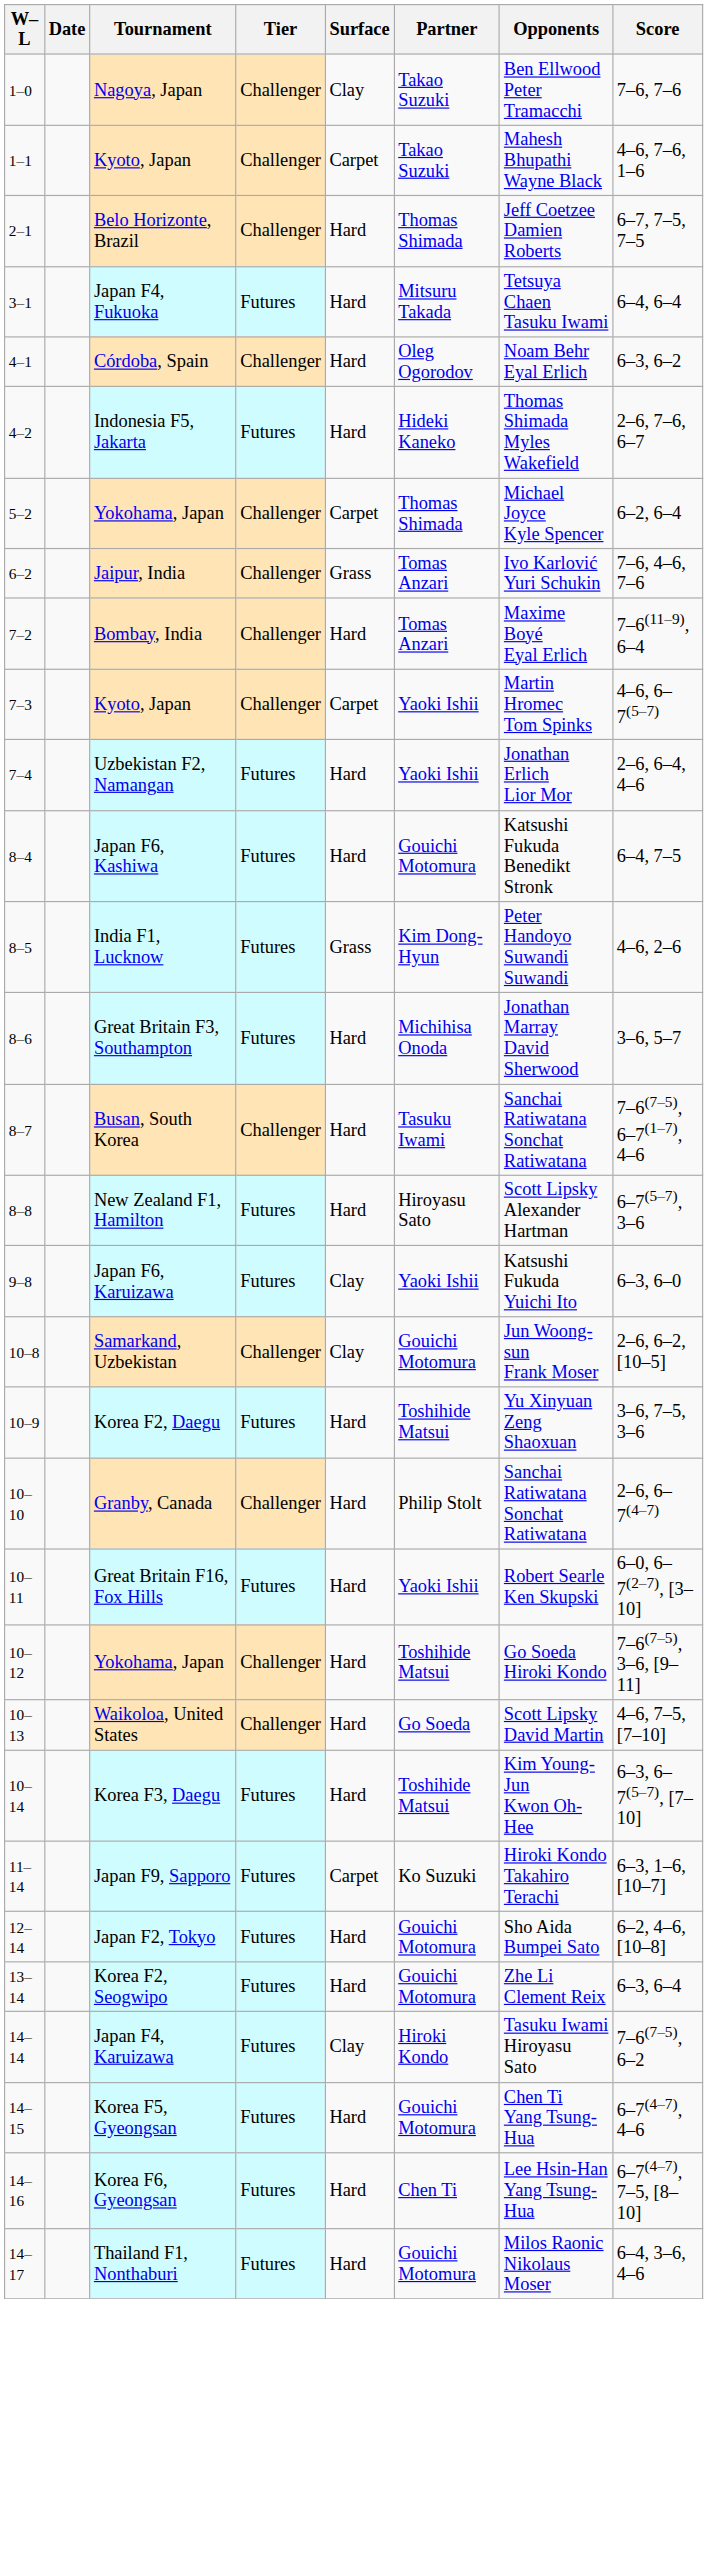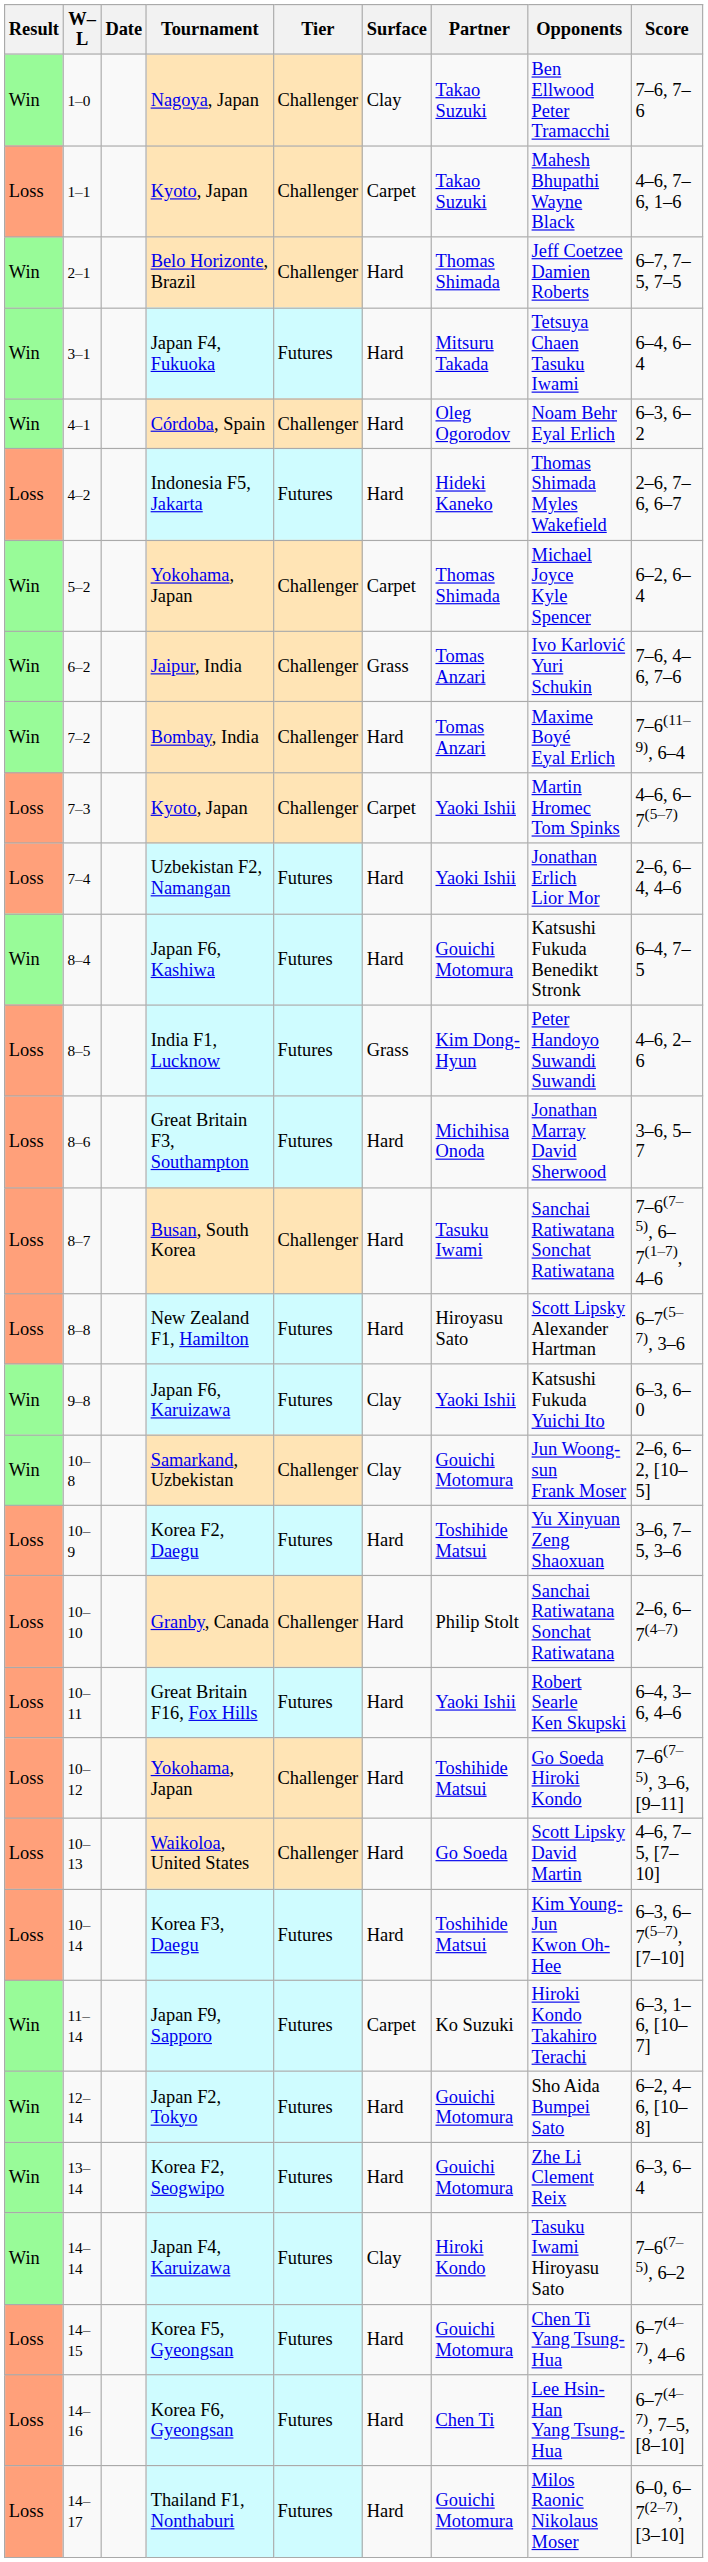 <table class="sortable wikitable">
 <tr>
+<th>Result</th>
 <th class="unsortable">W–L</th>
 <th>Date</th>
 <th>Tournament</th>
 <th>Tier</th>
 <th>Surface</th>
 <th>Partner</th>
 <th>Opponents</th>
 <th class="unsortable">Score</th>
 </tr>
 <tr>
+<td bgcolor=98FB98>Win</td>
 <td><small>1–0</small></td>
 <td></td>
 <td style="background:moccasin;"><a href='#'>Nagoya</a>, Japan</td>
 <td style="background:moccasin;">Challenger</td>
 <td>Clay</td>
 <td> <a href='#'>Takao Suzuki</a></td>
 <td> <a href='#'>Ben Ellwood</a> <br>  <a href='#'>Peter Tramacchi</a></td>
 <td>7–6, 7–6</td>
 </tr>
 <tr>
+<td bgcolor=FFA07A>Loss</td>
 <td><small>1–1</small></td>
 <td></td>
 <td style="background:moccasin;"><a href='#'>Kyoto</a>, Japan</td>
 <td style="background:moccasin;">Challenger</td>
 <td>Carpet</td>
 <td> <a href='#'>Takao Suzuki</a></td>
 <td> <a href='#'>Mahesh Bhupathi</a> <br>  <a href='#'>Wayne Black</a></td>
 <td>4–6, 7–6, 1–6</td>
 </tr>
 <tr>
+<td bgcolor=98FB98>Win</td>
 <td><small>2–1</small></td>
 <td></td>
 <td style="background:moccasin;"><a href='#'>Belo Horizonte</a>, Brazil</td>
 <td style="background:moccasin;">Challenger</td>
 <td>Hard</td>
 <td> <a href='#'>Thomas Shimada</a></td>
 <td> <a href='#'>Jeff Coetzee</a> <br>  <a href='#'>Damien Roberts</a></td>
 <td>6–7, 7–5, 7–5</td>
 </tr>
 <tr>
+<td bgcolor=98FB98>Win</td>
 <td><small>3–1</small></td>
 <td></td>
 <td style="background:#cffcff;">Japan F4, <a href='#'>Fukuoka</a></td>
 <td style="background:#cffcff;">Futures</td>
 <td>Hard</td>
 <td> <a href='#'>Mitsuru Takada</a></td>
 <td> <a href='#'>Tetsuya Chaen</a> <br>  <a href='#'>Tasuku Iwami</a></td>
 <td>6–4, 6–4</td>
 </tr>
 <tr>
+<td bgcolor=98FB98>Win</td>
 <td><small>4–1</small></td>
 <td></td>
 <td style="background:moccasin;"><a href='#'>Córdoba</a>, Spain</td>
 <td style="background:moccasin;">Challenger</td>
 <td>Hard</td>
 <td> <a href='#'>Oleg Ogorodov</a></td>
 <td> <a href='#'>Noam Behr</a> <br>  <a href='#'>Eyal Erlich</a></td>
 <td>6–3, 6–2</td>
 </tr>
 <tr>
+<td bgcolor=FFA07A>Loss</td>
 <td><small>4–2</small></td>
 <td></td>
 <td style="background:#cffcff;">Indonesia F5, <a href='#'>Jakarta</a></td>
 <td style="background:#cffcff;">Futures</td>
 <td>Hard</td>
 <td> <a href='#'>Hideki Kaneko</a></td>
 <td> <a href='#'>Thomas Shimada</a> <br>  <a href='#'>Myles Wakefield</a></td>
 <td>2–6, 7–6, 6–7</td>
 </tr>
 <tr>
+<td bgcolor=98FB98>Win</td>
 <td><small>5–2</small></td>
 <td></td>
 <td style="background:moccasin;"><a href='#'>Yokohama</a>, Japan</td>
 <td style="background:moccasin;">Challenger</td>
 <td>Carpet</td>
 <td> <a href='#'>Thomas Shimada</a></td>
 <td> <a href='#'>Michael Joyce</a> <br>  <a href='#'>Kyle Spencer</a></td>
 <td>6–2, 6–4</td>
 </tr>
 <tr>
+<td bgcolor=98FB98>Win</td>
 <td><small>6–2</small></td>
 <td></td>
 <td style="background:moccasin;"><a href='#'>Jaipur</a>, India</td>
 <td style="background:moccasin;">Challenger</td>
 <td>Grass</td>
 <td> <a href='#'>Tomas Anzari</a></td>
 <td> <a href='#'>Ivo Karlović</a> <br>  <a href='#'>Yuri Schukin</a></td>
 <td>7–6, 4–6, 7–6</td>
 </tr>
 <tr>
+<td bgcolor=98FB98>Win</td>
 <td><small>7–2</small></td>
 <td></td>
 <td style="background:moccasin;"><a href='#'>Bombay</a>, India</td>
 <td style="background:moccasin;">Challenger</td>
 <td>Hard</td>
 <td> <a href='#'>Tomas Anzari</a></td>
 <td> <a href='#'>Maxime Boyé</a> <br>  <a href='#'>Eyal Erlich</a></td>
 <td>7–6<sup>(11–9)</sup>, 6–4</td>
 </tr>
 <tr>
+<td bgcolor=FFA07A>Loss</td>
 <td><small>7–3</small></td>
 <td></td>
 <td style="background:moccasin;"><a href='#'>Kyoto</a>, Japan</td>
 <td style="background:moccasin;">Challenger</td>
 <td>Carpet</td>
 <td> <a href='#'>Yaoki Ishii</a></td>
 <td> <a href='#'>Martin Hromec</a> <br>  <a href='#'>Tom Spinks</a></td>
 <td>4–6, 6–7<sup>(5–7)</sup></td>
 </tr>
 <tr>
+<td bgcolor=FFA07A>Loss</td>
 <td><small>7–4</small></td>
 <td></td>
 <td style="background:#cffcff;">Uzbekistan F2, <a href='#'>Namangan</a></td>
 <td style="background:#cffcff;">Futures</td>
 <td>Hard</td>
 <td> <a href='#'>Yaoki Ishii</a></td>
 <td> <a href='#'>Jonathan Erlich</a> <br>  <a href='#'>Lior Mor</a></td>
 <td>2–6, 6–4, 4–6</td>
 </tr>
 <tr>
+<td bgcolor=98FB98>Win</td>
 <td><small>8–4</small></td>
 <td></td>
 <td style="background:#cffcff;">Japan F6, <a href='#'>Kashiwa</a></td>
 <td style="background:#cffcff;">Futures</td>
 <td>Hard</td>
 <td> <a href='#'>Gouichi Motomura</a></td>
 <td> Katsushi Fukuda <br>  Benedikt Stronk</td>
 <td>6–4, 7–5</td>
 </tr>
 <tr>
+<td bgcolor=FFA07A>Loss</td>
 <td><small>8–5</small></td>
 <td></td>
 <td style="background:#cffcff;">India F1, <a href='#'>Lucknow</a></td>
 <td style="background:#cffcff;">Futures</td>
 <td>Grass</td>
 <td> <a href='#'>Kim Dong-Hyun</a></td>
 <td> <a href='#'>Peter Handoyo</a> <br>  <a href='#'>Suwandi Suwandi</a></td>
 <td>4–6, 2–6</td>
 </tr>
 <tr>
+<td bgcolor=FFA07A>Loss</td>
 <td><small>8–6</small></td>
 <td></td>
 <td style="background:#cffcff;">Great Britain F3, <a href='#'>Southampton</a></td>
 <td style="background:#cffcff;">Futures</td>
 <td>Hard</td>
 <td> <a href='#'>Michihisa Onoda</a></td>
 <td> <a href='#'>Jonathan Marray</a> <br>  <a href='#'>David Sherwood</a></td>
 <td>3–6, 5–7</td>
 </tr>
 <tr>
+<td bgcolor=FFA07A>Loss</td>
 <td><small>8–7</small></td>
 <td></td>
 <td style="background:moccasin;"><a href='#'>Busan</a>, South Korea</td>
 <td style="background:moccasin;">Challenger</td>
 <td>Hard</td>
 <td> <a href='#'>Tasuku Iwami</a></td>
 <td> <a href='#'>Sanchai Ratiwatana</a> <br>  <a href='#'>Sonchat Ratiwatana</a></td>
 <td>7–6<sup>(7–5)</sup>, 6–7<sup>(1–7)</sup>, 4–6</td>
 </tr>
 <tr>
+<td bgcolor=FFA07A>Loss</td>
 <td><small>8–8</small></td>
 <td></td>
 <td style="background:#cffcff;">New Zealand F1, <a href='#'>Hamilton</a></td>
 <td style="background:#cffcff;">Futures</td>
 <td>Hard</td>
 <td> Hiroyasu Sato</td>
 <td> <a href='#'>Scott Lipsky</a> <br>  Alexander Hartman</td>
 <td>6–7<sup>(5–7)</sup>, 3–6</td>
 </tr>
 <tr>
+<td bgcolor=98FB98>Win</td>
 <td><small>9–8</small></td>
 <td></td>
 <td style="background:#cffcff;">Japan F6, <a href='#'>Karuizawa</a></td>
 <td style="background:#cffcff;">Futures</td>
 <td>Clay</td>
 <td> <a href='#'>Yaoki Ishii</a></td>
 <td> Katsushi Fukuda <br>  <a href='#'>Yuichi Ito</a></td>
 <td>6–3, 6–0</td>
 </tr>
 <tr>
+<td bgcolor=98FB98>Win</td>
 <td><small>10–8</small></td>
 <td></td>
 <td style="background:moccasin;"><a href='#'>Samarkand</a>, Uzbekistan</td>
 <td style="background:moccasin;">Challenger</td>
 <td>Clay</td>
 <td> <a href='#'>Gouichi Motomura</a></td>
 <td> <a href='#'>Jun Woong-sun</a> <br>  <a href='#'>Frank Moser</a></td>
 <td>2–6, 6–2, [10–5]</td>
 </tr>
 <tr>
+<td bgcolor=FFA07A>Loss</td>
 <td><small>10–9</small></td>
 <td></td>
 <td style="background:#cffcff;">Korea F2, <a href='#'>Daegu</a></td>
 <td style="background:#cffcff;">Futures</td>
 <td>Hard</td>
 <td> <a href='#'>Toshihide Matsui</a></td>
 <td> <a href='#'>Yu Xinyuan</a> <br>  <a href='#'>Zeng Shaoxuan</a></td>
 <td>3–6, 7–5, 3–6</td>
 </tr>
 <tr>
+<td bgcolor=FFA07A>Loss</td>
 <td><small>10–10</small></td>
 <td></td>
 <td style="background:moccasin;"><a href='#'>Granby</a>, Canada</td>
 <td style="background:moccasin;">Challenger</td>
 <td>Hard</td>
 <td> Philip Stolt</td>
 <td> <a href='#'>Sanchai Ratiwatana</a> <br>  <a href='#'>Sonchat Ratiwatana</a></td>
 <td>2–6, 6–7<sup>(4–7)</sup></td>
 </tr>
 <tr>
+<td bgcolor=FFA07A>Loss</td>
 <td><small>10–11</small></td>
 <td></td>
 <td style="background:#cffcff;">Great Britain F16, <a href='#'>Fox Hills</a></td>
 <td style="background:#cffcff;">Futures</td>
 <td>Hard</td>
 <td> <a href='#'>Yaoki Ishii</a></td>
 <td> <a href='#'>Robert Searle</a> <br>  <a href='#'>Ken Skupski</a></td>
-<td>6–0, 6–7<sup>(2–7)</sup>, [3–10]</td>
+<td>6–4, 3–6, 4–6</td>
 </tr>
 <tr>
+<td bgcolor=FFA07A>Loss</td>
 <td><small>10–12</small></td>
 <td></td>
 <td style="background:moccasin;"><a href='#'>Yokohama</a>, Japan</td>
 <td style="background:moccasin;">Challenger</td>
 <td>Hard</td>
 <td> <a href='#'>Toshihide Matsui</a></td>
 <td> <a href='#'>Go Soeda</a> <br>  <a href='#'>Hiroki Kondo</a></td>
 <td>7–6<sup>(7–5)</sup>, 3–6, [9–11]</td>
 </tr>
 <tr>
+<td bgcolor=FFA07A>Loss</td>
 <td><small>10–13</small></td>
 <td></td>
 <td style="background:moccasin;"><a href='#'>Waikoloa</a>, United States</td>
 <td style="background:moccasin;">Challenger</td>
 <td>Hard</td>
 <td> <a href='#'>Go Soeda</a></td>
 <td> <a href='#'>Scott Lipsky</a> <br>  <a href='#'>David Martin</a></td>
 <td>4–6, 7–5, [7–10]</td>
 </tr>
 <tr>
+<td bgcolor=FFA07A>Loss</td>
 <td><small>10–14</small></td>
 <td></td>
 <td style="background:#cffcff;">Korea F3, <a href='#'>Daegu</a></td>
 <td style="background:#cffcff;">Futures</td>
 <td>Hard</td>
 <td> <a href='#'>Toshihide Matsui</a></td>
 <td> <a href='#'>Kim Young-Jun</a> <br>  <a href='#'>Kwon Oh-Hee</a></td>
 <td>6–3, 6–7<sup>(5–7)</sup>, [7–10]</td>
 </tr>
 <tr>
+<td bgcolor=98FB98>Win</td>
 <td><small>11–14</small></td>
 <td></td>
 <td style="background:#cffcff;">Japan F9, <a href='#'>Sapporo</a></td>
 <td style="background:#cffcff;">Futures</td>
 <td>Carpet</td>
 <td> Ko Suzuki</td>
 <td> <a href='#'>Hiroki Kondo</a> <br>  <a href='#'>Takahiro Terachi</a></td>
 <td>6–3, 1–6, [10–7]</td>
 </tr>
 <tr>
+<td bgcolor=98FB98>Win</td>
 <td><small>12–14</small></td>
 <td></td>
 <td style="background:#cffcff;">Japan F2, <a href='#'>Tokyo</a></td>
 <td style="background:#cffcff;">Futures</td>
 <td>Hard</td>
 <td> <a href='#'>Gouichi Motomura</a></td>
 <td> Sho Aida <br>  <a href='#'>Bumpei Sato</a></td>
 <td>6–2, 4–6, [10–8]</td>
 </tr>
 <tr>
+<td bgcolor=98FB98>Win</td>
 <td><small>13–14</small></td>
 <td></td>
 <td style="background:#cffcff;">Korea F2, <a href='#'>Seogwipo</a></td>
 <td style="background:#cffcff;">Futures</td>
 <td>Hard</td>
 <td> <a href='#'>Gouichi Motomura</a></td>
 <td> <a href='#'>Zhe Li</a> <br>  <a href='#'>Clement Reix</a></td>
 <td>6–3, 6–4</td>
 </tr>
 <tr>
+<td bgcolor=98FB98>Win</td>
 <td><small>14–14</small></td>
 <td></td>
 <td style="background:#cffcff;">Japan F4, <a href='#'>Karuizawa</a></td>
 <td style="background:#cffcff;">Futures</td>
 <td>Clay</td>
 <td> <a href='#'>Hiroki Kondo</a></td>
 <td> <a href='#'>Tasuku Iwami</a> <br>  Hiroyasu Sato</td>
 <td>7–6<sup>(7–5)</sup>, 6–2</td>
 </tr>
 <tr>
+<td bgcolor=FFA07A>Loss</td>
 <td><small>14–15</small></td>
 <td></td>
 <td style="background:#cffcff;">Korea F5, <a href='#'>Gyeongsan</a></td>
 <td style="background:#cffcff;">Futures</td>
 <td>Hard</td>
 <td> <a href='#'>Gouichi Motomura</a></td>
 <td> <a href='#'>Chen Ti</a> <br>  <a href='#'>Yang Tsung-Hua</a></td>
 <td>6–7<sup>(4–7)</sup>, 4–6</td>
 </tr>
 <tr>
+<td bgcolor=FFA07A>Loss</td>
 <td><small>14–16</small></td>
 <td></td>
 <td style="background:#cffcff;">Korea F6, <a href='#'>Gyeongsan</a></td>
 <td style="background:#cffcff;">Futures</td>
 <td>Hard</td>
 <td> <a href='#'>Chen Ti</a></td>
 <td> <a href='#'>Lee Hsin-Han</a> <br>  <a href='#'>Yang Tsung-Hua</a></td>
 <td>6–7<sup>(4–7)</sup>, 7–5, [8–10]</td>
 </tr>
 <tr>
+<td bgcolor=FFA07A>Loss</td>
 <td><small>14–17</small></td>
 <td></td>
 <td style="background:#cffcff;">Thailand F1, <a href='#'>Nonthaburi</a></td>
 <td style="background:#cffcff;">Futures</td>
 <td>Hard</td>
 <td> <a href='#'>Gouichi Motomura</a></td>
 <td> <a href='#'>Milos Raonic</a> <br>  <a href='#'>Nikolaus Moser</a></td>
-<td>6–4, 3–6, 4–6</td>
+<td>6–0, 6–7<sup>(2–7)</sup>, [3–10]</td>
 </tr>
 </table>
